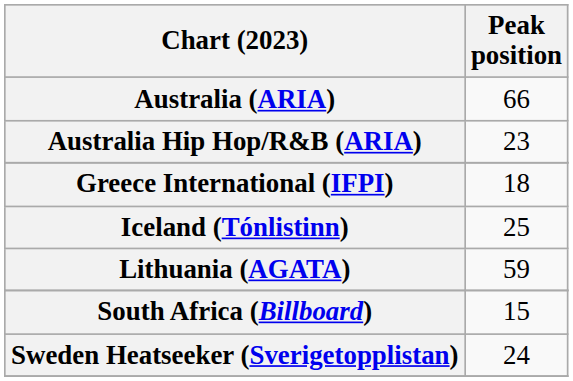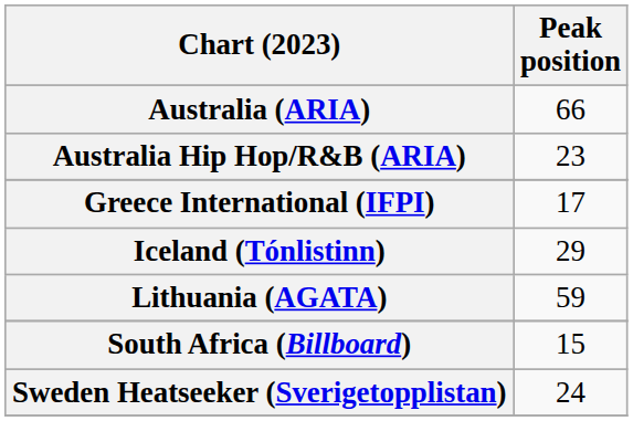 <table class="wikitable sortable plainrowheaders" style="text-align:center">
 <tr>
 <th scope="col">Chart (2023)</th>
 <th scope="col">Peak<br>position</th>
 </tr>
 <tr>
 <th scope="row">Australia (<a href='#'>ARIA</a>)</th>
 <td>66</td>
 </tr>
 <tr>
 <th scope="row">Australia Hip Hop/R&B (<a href='#'>ARIA</a>)</th>
 <td>23</td>
 </tr>
 <tr>
 </tr>
 <tr>
 </tr>
 <tr>
 </tr>
 <tr>
 <th scope="row">Greece International (<a href='#'>IFPI</a>)</th>
-<td>18</td>
+<td>17</td>
 </tr>
 <tr>
 <th scope="row">Iceland (<a href='#'>Tónlistinn</a>)</th>
-<td>25</td>
+<td>29</td>
 </tr>
 <tr>
 <th scope="row">Lithuania (<a href='#'>AGATA</a>)</th>
 <td>59</td>
 </tr>
 <tr>
 </tr>
 <tr>
 <th scope="row">South Africa (<em><a href='#'>Billboard</a></em>)</th>
 <td>15</td>
 </tr>
 <tr>
 <th scope="row">Sweden Heatseeker (<a href='#'>Sverigetopplistan</a>)</th>
 <td>24</td>
 </tr>
 <tr>
 </tr>
 <tr>
 </tr>
 <tr>
 </tr>
 </table>
